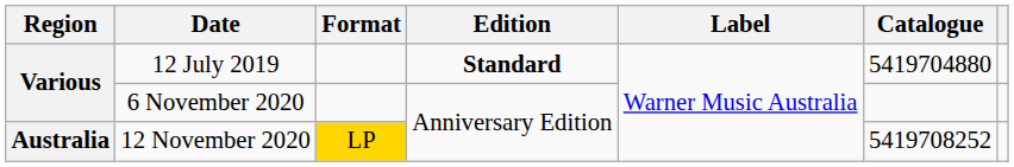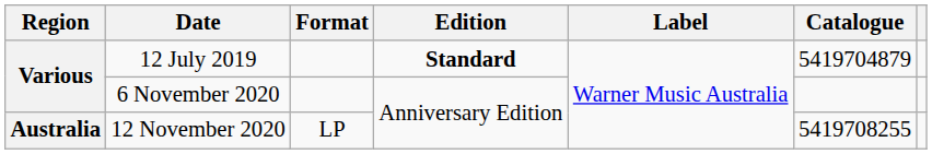 <table class="wikitable plainrowheaders" style="text-align:center;">
 <tr>
 <th>Region</th>
 <th>Date</th>
 <th>Format</th>
 <th>Edition</th>
 <th>Label</th>
 <th>Catalogue</th>
 <th></th>
 </tr>
 <tr>
 <th scope="row" rowspan="2">Various</th>
 <td>12 July 2019</td>
 <td></td>
 <td><strong>Standard</strong></td>
 <td scope="row" rowspan="3"><a href='#'>Warner Music Australia</a></td>
-<td>5419704880</td>
+<td>5419704879</td>
 <td></td>
 </tr>
 <tr>
 <td>6 November 2020</td>
 <td></td>
 <td scope="row" rowspan="2">Anniversary Edition</td>
 <td></td>
 <td></td>
 </tr>
 <tr>
 <th scope="row">Australia</th>
 <td>12 November 2020</td>
-<td style="background: gold;">LP</td>
-<td>5419708252</td>
+<td>LP</td>
+<td>5419708255</td>
 <td></td>
 </tr>
 </table>
